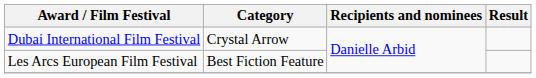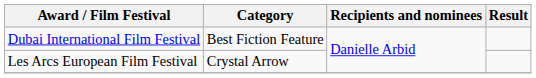 <table class="wikitable plainrowheaders sortable">
 <tr style="background:#ccc; text-align:center;">
 <th scope="col">Award / Film Festival</th>
 <th scope="col">Category</th>
 <th scope="col">Recipients and nominees</th>
 <th scope="col">Result</th>
 </tr>
 <tr>
 <td><a href='#'>Dubai International Film Festival</a></td>
-<td>Crystal Arrow</td>
+<td>Best Fiction Feature</td>
 <td rowspan=2><a href='#'>Danielle Arbid</a></td>
 <td></td>
 </tr>
 <tr>
 <td>Les Arcs European Film Festival</td>
-<td>Best Fiction Feature</td>
+<td>Crystal Arrow</td>
 <td></td>
 </tr>
 <tr>
 </tr>
 </table>
